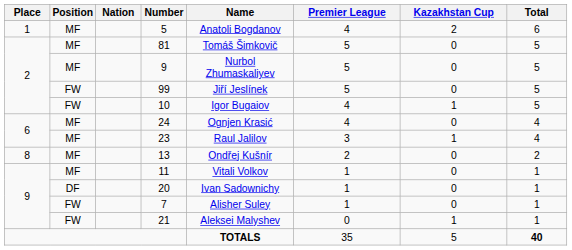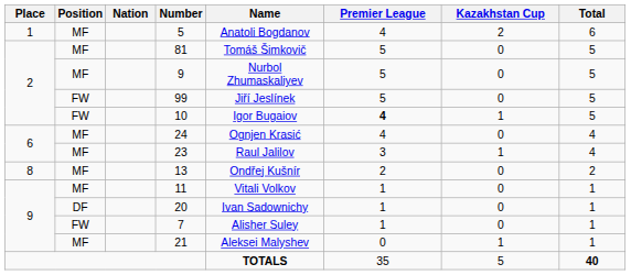 <table class="wikitable" style="font-size: 95%; text-align: center;">
 <tr>
 <th width=60>Place</th>
 <th width=60>Position</th>
 <th width=60>Nation</th>
 <th width=60>Number</th>
 <th width=150>Name</th>
 <th width=150><a href='#'>Premier League</a></th>
 <th width=150><a href='#'>Kazakhstan Cup</a></th>
 <th width=80><strong>Total</strong></th>
 </tr>
 <tr>
 <td>1</td>
 <td>MF</td>
 <td></td>
 <td>5</td>
 <td><a href='#'>Anatoli Bogdanov</a></td>
 <td>4</td>
 <td>2</td>
 <td>6</td>
 </tr>
 <tr>
 <td rowspan="4">2</td>
 <td>MF</td>
 <td></td>
 <td>81</td>
 <td><a href='#'>Tomáš Šimkovič</a></td>
 <td>5</td>
 <td>0</td>
 <td>5</td>
 </tr>
 <tr>
 <td>MF</td>
 <td></td>
 <td>9</td>
 <td><a href='#'>Nurbol Zhumaskaliyev</a></td>
 <td>5</td>
 <td>0</td>
 <td>5</td>
 </tr>
 <tr>
 <td>FW</td>
 <td></td>
 <td>99</td>
 <td><a href='#'>Jiří Jeslínek</a></td>
 <td>5</td>
 <td>0</td>
 <td>5</td>
 </tr>
 <tr>
 <td>FW</td>
 <td></td>
 <td>10</td>
 <td><a href='#'>Igor Bugaiov</a></td>
-<td>4</td>
+<td><strong>4</strong></td>
 <td>1</td>
 <td>5</td>
 </tr>
 <tr>
 <td rowspan="2">6</td>
 <td>MF</td>
 <td></td>
 <td>24</td>
 <td><a href='#'>Ognjen Krasić</a></td>
 <td>4</td>
 <td>0</td>
 <td>4</td>
 </tr>
 <tr>
 <td>MF</td>
 <td></td>
 <td>23</td>
 <td><a href='#'>Raul Jalilov</a></td>
 <td>3</td>
 <td>1</td>
 <td>4</td>
 </tr>
 <tr>
 <td>8</td>
 <td>MF</td>
 <td></td>
 <td>13</td>
 <td><a href='#'>Ondřej Kušnír</a></td>
 <td>2</td>
 <td>0</td>
 <td>2</td>
 </tr>
 <tr>
 <td rowspan="4">9</td>
 <td>MF</td>
 <td></td>
 <td>11</td>
 <td><a href='#'>Vitali Volkov</a></td>
 <td>1</td>
 <td>0</td>
 <td>1</td>
 </tr>
 <tr>
 <td>DF</td>
 <td></td>
 <td>20</td>
 <td><a href='#'>Ivan Sadownichy</a></td>
 <td>1</td>
 <td>0</td>
 <td>1</td>
 </tr>
 <tr>
 <td>FW</td>
 <td></td>
 <td>7</td>
 <td><a href='#'>Alisher Suley</a></td>
 <td>1</td>
 <td>0</td>
 <td>1</td>
 </tr>
 <tr>
-<td>FW</td>
+<td>MF</td>
 <td></td>
 <td>21</td>
 <td><a href='#'>Aleksei Malyshev</a></td>
 <td>0</td>
 <td>1</td>
 <td>1</td>
 </tr>
 <tr>
 <td colspan="4"></td>
 <td><strong>TOTALS</strong></td>
 <td>35</td>
 <td>5</td>
 <td><strong>40</strong></td>
 </tr>
 </table>
